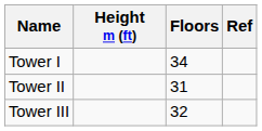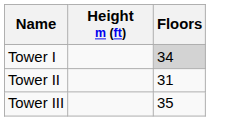 <table class="wikitable sortable static-row-numbers">
 <tr>
 <th>Name</th>
 <th width="85px">Height<br><small><a href='#'>m</a> (<a href='#'>ft</a>)</small></th>
 <th>Floors</th>
-<th>Ref</th>
 </tr>
 <tr>
 <td>Tower I</td>
 <td></td>
-<td>34</td>
-<td></td>
+<td style="background: lightgrey;">34</td>
 </tr>
 <tr>
 <td>Tower II</td>
 <td></td>
 <td>31</td>
-<td></td>
 </tr>
 <tr>
 <td>Tower III</td>
 <td></td>
-<td>32</td>
-<td></td>
+<td>35</td>
 </tr>
 </table>
